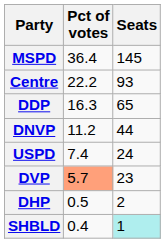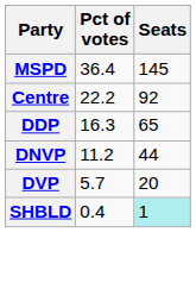 <table class="wikitable floatleft">
 <tr>
 <th>Party</th>
 <th>Pct of<br>votes</th>
 <th>Seats</th>
 </tr>
 <tr>
 <th><a href='#'>MSPD</a></th>
 <td>36.4</td>
 <td>145</td>
 </tr>
 <tr>
 <th><a href='#'>Centre</a></th>
 <td>22.2</td>
-<td>93</td>
+<td>92</td>
 </tr>
 <tr>
 <th><a href='#'>DDP</a></th>
 <td>16.3</td>
 <td>65</td>
 </tr>
 <tr>
 <th><a href='#'>DNVP</a></th>
 <td>11.2</td>
 <td>44</td>
 </tr>
 <tr>
-<th><a href='#'>USPD</a></th>
-<td>7.4</td>
-<td>24</td>
-</tr>
-<tr>
 <th><a href='#'>DVP</a></th>
-<td style="background: lightsalmon;">5.7</td>
-<td>23</td>
-</tr>
-<tr>
-<th><a href='#'>DHP</a></th>
-<td>0.5</td>
-<td>2</td>
+<td>5.7</td>
+<td>20</td>
 </tr>
 <tr>
 <th><a href='#'>SHBLD</a></th>
 <td>0.4</td>
 <td style="background: paleturquoise;">1</td>
 </tr>
 </table>
